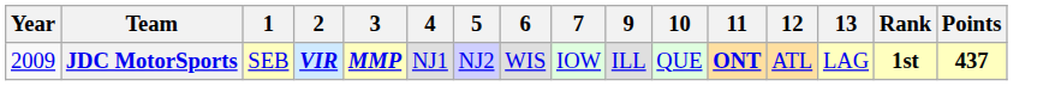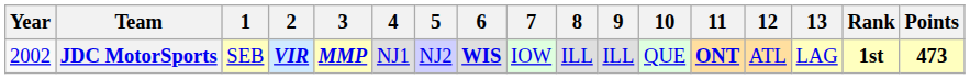 <table class="wikitable" style="text-align:center; font-size:90%">
 <tr>
 <th>Year</th>
 <th>Team</th>
 <th>1</th>
 <th>2</th>
 <th>3</th>
 <th>4</th>
 <th>5</th>
 <th>6</th>
 <th>7</th>
+<th>8</th>
 <th>9</th>
 <th>10</th>
 <th>11</th>
 <th>12</th>
 <th>13</th>
 <th>Rank</th>
 <th>Points</th>
 </tr>
 <tr>
-<td><a href='#'>2009</a></td>
+<td><a href='#'>2002</a></td>
 <th><a href='#'>JDC MotorSports</a></th>
 <td style="background:#FFFFBF;"><a href='#'>SEB</a><br></td>
 <td style="background:#CFEAFF;"><a href='#'><strong><em>VIR</em></strong></a><br></td>
 <td style="background:#FFFFBF;"><a href='#'><strong><em>MMP</em></strong></a><br></td>
 <td style="background:#DFDFDF;"><a href='#'>NJ1</a><br></td>
 <td style="background:#CFCFFF;"><a href='#'>NJ2</a><br></td>
-<td style="background:#DFDFDF;"><a href='#'>WIS</a><br></td>
+<td style="background:#DFDFDF;"><strong><a href='#'>WIS</a><br></strong></td>
 <td style="background:#DFFFDF;"><a href='#'>IOW</a><br></td>
+<td style="background:#DFDFDF;"><a href='#'>ILL</a><br></td>
 <td style="background:#DFDFDF;"><a href='#'>ILL</a><br></td>
 <td style="background:#DFFFDF;"><a href='#'>QUE</a><br></td>
 <td style="background:#FFDF9F;"><strong><a href='#'>ONT</a><br></strong></td>
 <td style="background:#FFDF9F;"><a href='#'>ATL</a><br></td>
 <td style="background:#FFFFBF;"><a href='#'>LAG</a><br></td>
 <td style="background:#FFFFBF;"><strong>1st</strong></td>
-<td style="background:#FFFFBF;"><strong>437</strong></td>
+<td style="background:#FFFFBF;"><strong>473</strong></td>
 </tr>
 </table>
